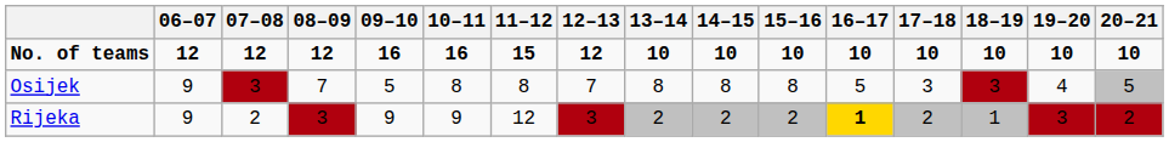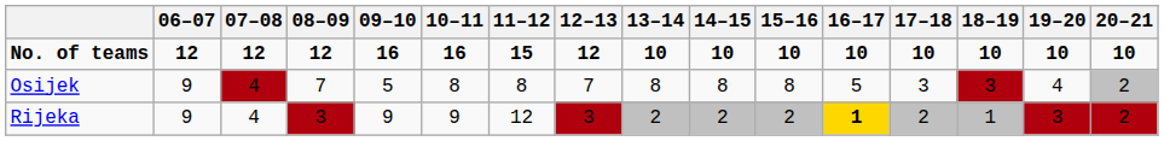 <table border=1 bordercolor="#CCCCCC" class=wikitable style="font-size:90%;">
 <tr align=LEFT valign=CENTER>
 <th></th>
 <th>06–07</th>
 <th>07–08</th>
 <th>08–09</th>
 <th>09–10</th>
 <th>10–11</th>
 <th>11–12</th>
 <th>12–13</th>
 <th>13–14</th>
 <th>14–15</th>
 <th>15–16</th>
 <th>16–17</th>
 <th>17–18</th>
 <th>18–19</th>
 <th>19–20</th>
 <th>20–21</th>
 </tr>
 <tr align=CENTER>
 <td><strong>No. of teams</strong></td>
 <td><strong>12</strong></td>
 <td><strong>12</strong></td>
 <td><strong>12</strong></td>
 <td><strong>16</strong></td>
 <td><strong>16</strong></td>
 <td><strong>15</strong></td>
 <td><strong>12</strong></td>
 <td><strong>10</strong></td>
 <td><strong>10</strong></td>
 <td><strong>10</strong></td>
 <td><strong>10</strong></td>
 <td><strong>10</strong></td>
 <td><strong>10</strong></td>
 <td><strong>10</strong></td>
 <td><strong>10</strong></td>
 </tr>
 <tr align=CENTER valign=BOTTOM>
 <td align=LEFT><a href='#'>Osijek</a></td>
 <td>9</td>
-<td bgcolor=bronze>3</td>
+<td bgcolor=bronze>4</td>
 <td>7</td>
 <td>5</td>
 <td>8</td>
 <td>8</td>
 <td>7</td>
 <td>8</td>
 <td>8</td>
 <td>8</td>
 <td>5</td>
 <td>3</td>
 <td bgcolor=bronze>3</td>
 <td>4</td>
-<td bgcolor=silver>5</td>
+<td bgcolor=silver>2</td>
 </tr>
 <tr align=CENTER valign=BOTTOM>
 <td align=LEFT><a href='#'>Rijeka</a></td>
 <td>9</td>
-<td>2</td>
+<td>4</td>
 <td bgcolor=bronze>3</td>
 <td>9</td>
 <td>9</td>
 <td>12</td>
 <td bgcolor=bronze>3</td>
 <td bgcolor=silver>2</td>
 <td bgcolor=silver>2</td>
 <td bgcolor=silver>2</td>
 <td bgcolor=gold><strong>1</strong></td>
 <td bgcolor=silver>2</td>
 <td bgcolor=silver>1</td>
 <td bgcolor=bronze>3</td>
 <td bgcolor=bronze>2</td>
 </tr>
 </table>
